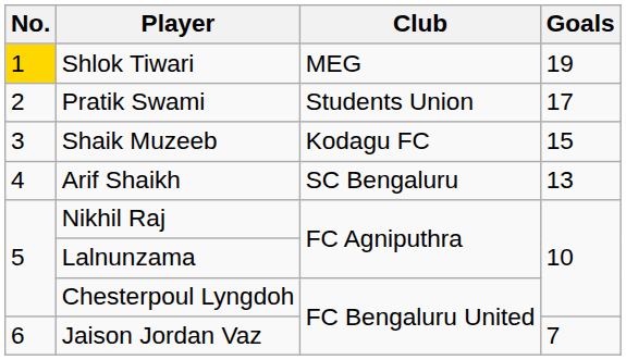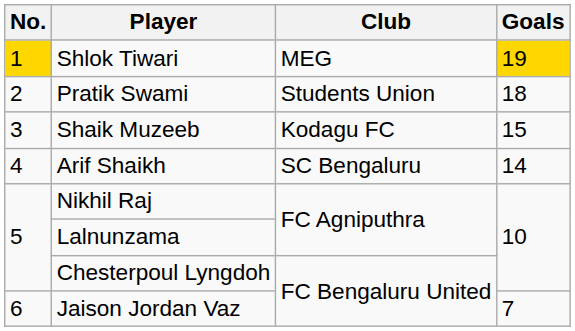 <table class ="wikitable">
 <tr>
 <th>No.</th>
 <th>Player</th>
 <th>Club</th>
 <th>Goals</th>
 </tr>
 <tr>
 <td style="background: gold;">1</td>
 <td>Shlok Tiwari</td>
 <td>MEG</td>
-<td>19</td>
+<td style="background: gold;">19</td>
 </tr>
 <tr>
 <td>2</td>
 <td>Pratik Swami</td>
 <td>Students Union</td>
-<td>17</td>
+<td>18</td>
 </tr>
 <tr>
 <td>3</td>
 <td>Shaik Muzeeb</td>
 <td>Kodagu FC</td>
 <td>15</td>
 </tr>
 <tr>
 <td>4</td>
 <td>Arif Shaikh</td>
 <td>SC Bengaluru</td>
-<td>13</td>
+<td>14</td>
 </tr>
 <tr>
 <td rowspan=3>5</td>
 <td>Nikhil Raj</td>
 <td rowspan=2>FC Agniputhra</td>
 <td rowspan=3>10</td>
 </tr>
 <tr>
 <td>Lalnunzama</td>
 </tr>
 <tr>
 <td>Chesterpoul Lyngdoh</td>
 <td rowspan=2>FC Bengaluru United</td>
 </tr>
 <tr>
 <td>6</td>
 <td>Jaison Jordan Vaz</td>
 <td>7</td>
 </tr>
 </table>
